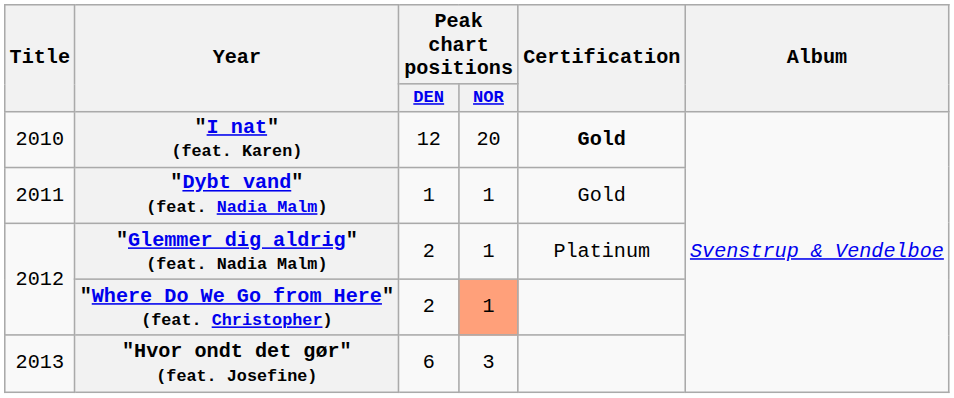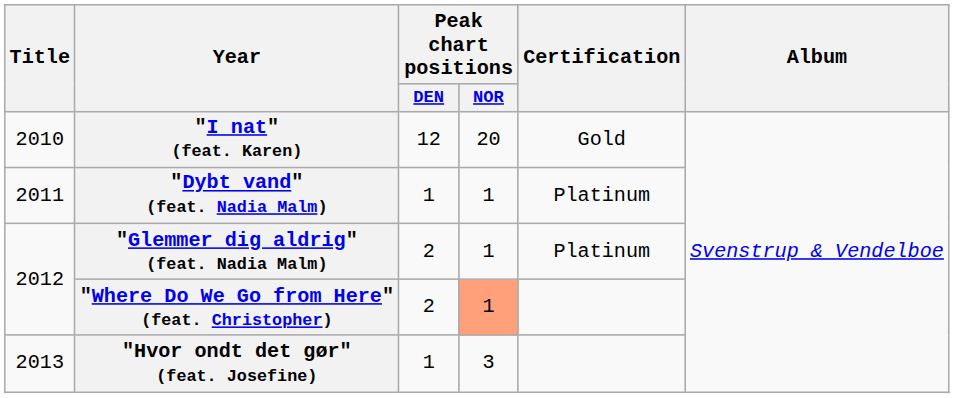 <table class="wikitable plainrowheaders" style="text-align:center;" border="1">
 <tr>
 <th scope="col" rowspan="2">Title</th>
 <th scope="col" rowspan="2">Year</th>
 <th scope="col" colspan="2">Peak chart positions</th>
 <th scope="col" rowspan="2">Certification</th>
 <th scope="col" rowspan="2">Album</th>
 </tr>
 <tr>
 <th scope="col" style="width:3em;font-size:85%;"><a href='#'>DEN</a><br></th>
 <th scope="col" style="width:3em;font-size:85%;"><a href='#'>NOR</a></th>
 </tr>
 <tr>
 <td>2010</td>
 <th scope="row">"<a href='#'>I nat</a>"<br><small>(feat. Karen)</small></th>
 <td>12</td>
 <td>20</td>
-<td><strong>Gold</strong></td>
+<td>Gold</td>
 <td rowspan="5"><em><a href='#'>Svenstrup & Vendelboe</a></em></td>
 </tr>
 <tr>
 <td>2011</td>
 <th scope="row">"<a href='#'>Dybt vand</a>"<br><small>(feat. <a href='#'>Nadia Malm</a>)</small></th>
 <td>1</td>
 <td>1</td>
-<td>Gold</td>
+<td>Platinum</td>
 </tr>
 <tr>
 <td rowspan="2">2012</td>
 <th scope="row">"<a href='#'>Glemmer dig aldrig</a>"<br><small>(feat. Nadia Malm)</small></th>
 <td>2</td>
 <td>1</td>
 <td>Platinum</td>
 </tr>
 <tr>
 <th scope="row">"<a href='#'>Where Do We Go from Here</a>"<br><small>(feat. <a href='#'>Christopher</a>)</small></th>
 <td>2</td>
 <td style="background: lightsalmon;">1</td>
 <td></td>
 </tr>
 <tr>
 <td rowspan="1">2013</td>
 <th scope="row">"Hvor ondt det gør"<br><small>(feat. Josefine)</small></th>
-<td>6</td>
+<td>1</td>
 <td>3</td>
 <td></td>
 </tr>
 </table>
